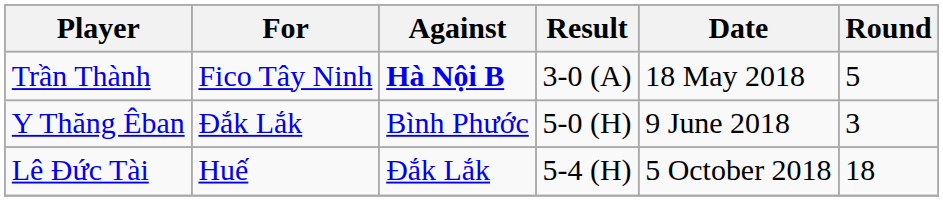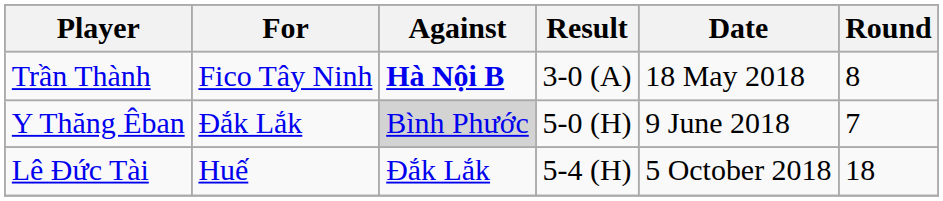 <table class="wikitable sortable" style="text-align:center;">
 <tr>
 <th>Player</th>
 <th>For</th>
 <th>Against</th>
 <th>Result</th>
 <th>Date</th>
 <th>Round</th>
 </tr>
 <tr>
 <td align="left"> <a href='#'>Trần Thành</a></td>
 <td align="left"><a href='#'>Fico Tây Ninh</a></td>
 <td align="left"><strong><a href='#'>Hà Nội B</a></strong></td>
 <td align="left">3-0 (A)</td>
 <td align="left">18 May 2018</td>
-<td align="left">5</td>
+<td align="left">8</td>
 </tr>
 <tr>
 <td align="left"> <a href='#'>Y Thăng Êban</a></td>
 <td align="left"><a href='#'>Đắk Lắk</a></td>
-<td align="left"><a href='#'>Bình Phước</a></td>
+<td align="left" style="background: lightgrey;"><a href='#'>Bình Phước</a></td>
 <td align="left">5-0 (H)</td>
 <td align="left">9 June 2018</td>
-<td align="left">3</td>
+<td align="left">7</td>
 </tr>
 <tr>
 <td align="left"> <a href='#'>Lê Đức Tài</a></td>
 <td align="left"><a href='#'>Huế</a></td>
 <td align="left"><a href='#'>Đắk Lắk</a></td>
 <td align="left">5-4 (H)</td>
 <td align="left">5 October 2018</td>
 <td align="left">18</td>
 </tr>
 <tr>
 </tr>
 </table>
